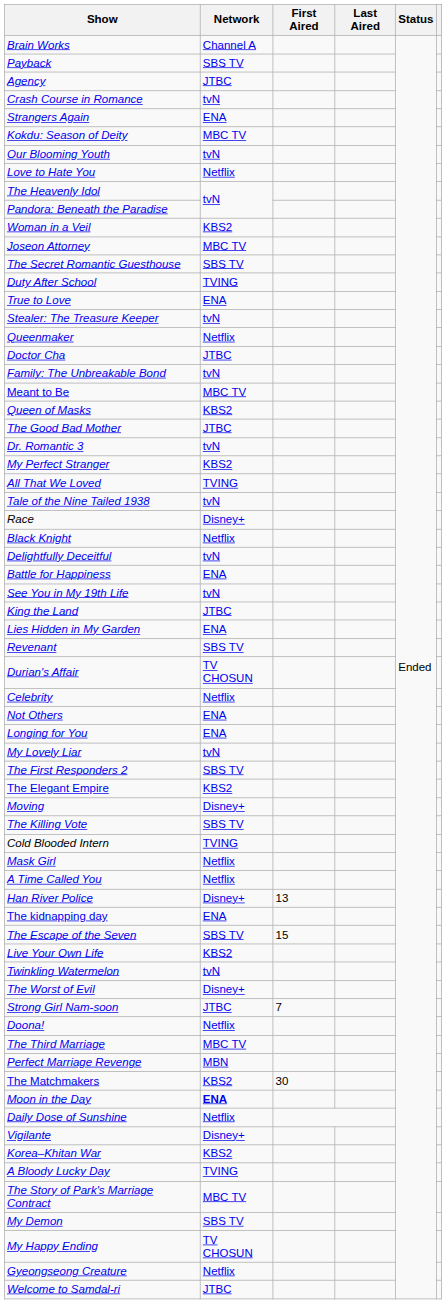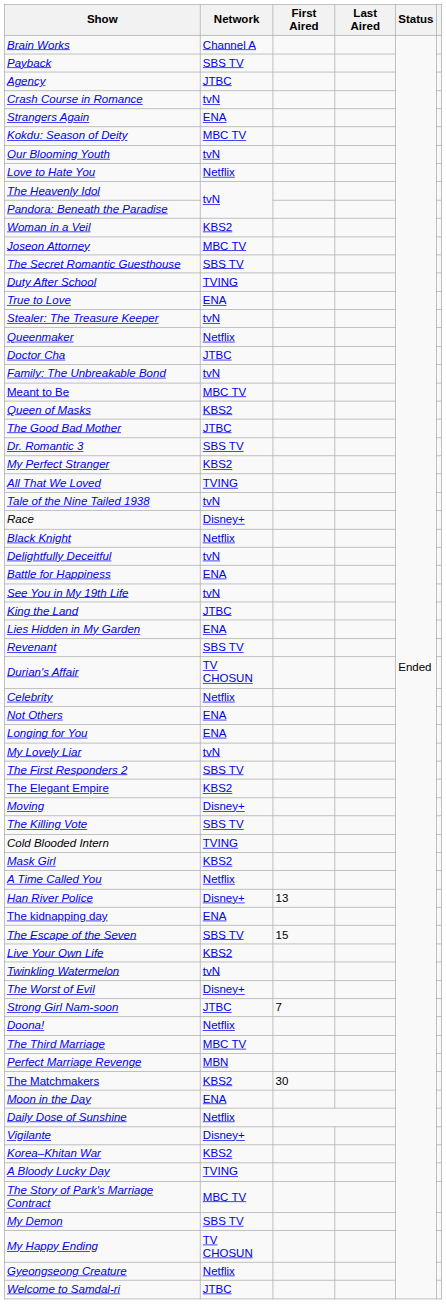 <table class="wikitable sortable">
 <tr>
 <th scope="col">Show</th>
 <th scope="col">Network</th>
 <th scope="col">First Aired</th>
 <th scope="col">Last Aired</th>
 <th scope="col">Status</th>
 <th class="unsortable" scope="col"></th>
 </tr>
 <tr>
 <td><em><a href='#'>Brain Works</a></em></td>
 <td><a href='#'>Channel A</a></td>
 <td></td>
 <td></td>
 <td rowspan="67">Ended</td>
 <td></td>
 </tr>
 <tr>
 <td><em><a href='#'>Payback</a></em></td>
 <td><a href='#'>SBS TV</a></td>
 <td></td>
 <td></td>
 <td></td>
 </tr>
 <tr>
 <td><em><a href='#'>Agency</a></em></td>
 <td><a href='#'>JTBC</a></td>
 <td></td>
 <td></td>
 <td></td>
 </tr>
 <tr>
 <td><em><a href='#'>Crash Course in Romance</a></em></td>
 <td><a href='#'>tvN</a></td>
 <td></td>
 <td></td>
 <td></td>
 </tr>
 <tr>
 <td><em><a href='#'>Strangers Again</a></em></td>
 <td><a href='#'>ENA</a></td>
 <td></td>
 <td></td>
 <td></td>
 </tr>
 <tr>
 <td><em><a href='#'>Kokdu: Season of Deity</a></em></td>
 <td><a href='#'>MBC TV</a></td>
 <td></td>
 <td></td>
 <td></td>
 </tr>
 <tr>
 <td><em><a href='#'>Our Blooming Youth</a></em></td>
 <td><a href='#'>tvN</a></td>
 <td></td>
 <td></td>
 <td></td>
 </tr>
 <tr>
 <td><em><a href='#'>Love to Hate You</a></em></td>
 <td><a href='#'>Netflix</a></td>
 <td></td>
 <td></td>
 <td></td>
 </tr>
 <tr>
 <td><em><a href='#'>The Heavenly Idol</a></em></td>
 <td rowspan="2"><a href='#'>tvN</a></td>
 <td></td>
 <td></td>
 <td></td>
 </tr>
 <tr>
 <td><em><a href='#'>Pandora: Beneath the Paradise</a></em></td>
 <td></td>
 <td></td>
 <td></td>
 </tr>
 <tr>
 <td><em><a href='#'>Woman in a Veil</a></em></td>
 <td><a href='#'>KBS2</a></td>
 <td></td>
 <td></td>
 <td></td>
 </tr>
 <tr>
 <td><em><a href='#'>Joseon Attorney</a></em></td>
 <td><a href='#'>MBC TV</a></td>
 <td></td>
 <td></td>
 <td></td>
 </tr>
 <tr>
 <td><em><a href='#'>The Secret Romantic Guesthouse</a></em></td>
 <td><a href='#'>SBS TV</a></td>
 <td></td>
 <td></td>
 <td></td>
 </tr>
 <tr>
 <td><em><a href='#'>Duty After School</a></em></td>
 <td><a href='#'>TVING</a></td>
 <td></td>
 <td></td>
 <td></td>
 </tr>
 <tr>
 <td><em><a href='#'>True to Love</a></em></td>
 <td><a href='#'>ENA</a></td>
 <td></td>
 <td></td>
 <td></td>
 </tr>
 <tr>
 <td><em><a href='#'>Stealer: The Treasure Keeper</a></em></td>
 <td><a href='#'>tvN</a></td>
 <td></td>
 <td></td>
 <td></td>
 </tr>
 <tr>
 <td><em><a href='#'>Queenmaker</a></em></td>
 <td><a href='#'>Netflix</a></td>
 <td></td>
 <td></td>
 <td></td>
 </tr>
 <tr>
 <td><em><a href='#'>Doctor Cha</a></em></td>
 <td><a href='#'>JTBC</a></td>
 <td></td>
 <td></td>
 <td></td>
 </tr>
 <tr>
 <td><em><a href='#'>Family: The Unbreakable Bond</a></em></td>
 <td><a href='#'>tvN</a></td>
 <td></td>
 <td></td>
 <td></td>
 </tr>
 <tr>
 <td><a href='#'>Meant to Be</a></td>
 <td><a href='#'>MBC TV</a></td>
 <td></td>
 <td></td>
 <td></td>
 </tr>
 <tr>
 <td><em><a href='#'>Queen of Masks</a></em></td>
 <td><a href='#'>KBS2</a></td>
 <td></td>
 <td></td>
 <td></td>
 </tr>
 <tr>
 <td><em><a href='#'>The Good Bad Mother</a></em></td>
 <td><a href='#'>JTBC</a></td>
 <td></td>
 <td></td>
 <td></td>
 </tr>
 <tr>
 <td><em><a href='#'>Dr. Romantic 3</a></em></td>
-<td><a href='#'>tvN</a></td>
+<td><a href='#'>SBS TV</a></td>
 <td></td>
 <td></td>
 <td></td>
 </tr>
 <tr>
 <td><em><a href='#'>My Perfect Stranger</a></em></td>
 <td><a href='#'>KBS2</a></td>
 <td></td>
 <td></td>
 <td></td>
 </tr>
 <tr>
 <td><em><a href='#'>All That We Loved</a></em></td>
 <td><a href='#'>TVING</a></td>
 <td></td>
 <td></td>
 <td></td>
 </tr>
 <tr>
 <td><em><a href='#'>Tale of the Nine Tailed 1938</a></em></td>
 <td><a href='#'>tvN</a></td>
 <td></td>
 <td></td>
 <td></td>
 </tr>
 <tr>
 <td><em>Race</em></td>
 <td><a href='#'>Disney+</a></td>
 <td></td>
 <td></td>
 <td></td>
 </tr>
 <tr>
 <td><em><a href='#'>Black Knight</a></em></td>
 <td><a href='#'>Netflix</a></td>
 <td></td>
 <td></td>
 <td></td>
 </tr>
 <tr>
 <td><em><a href='#'>Delightfully Deceitful</a></em></td>
 <td><a href='#'>tvN</a></td>
 <td></td>
 <td></td>
 <td></td>
 </tr>
 <tr>
 <td><em><a href='#'>Battle for Happiness</a></em></td>
 <td><a href='#'>ENA</a></td>
 <td></td>
 <td></td>
 <td></td>
 </tr>
 <tr>
 <td><em><a href='#'>See You in My 19th Life</a></em></td>
 <td><a href='#'>tvN</a></td>
 <td></td>
 <td></td>
 <td></td>
 </tr>
 <tr>
 <td><em><a href='#'>King the Land</a></em></td>
 <td><a href='#'>JTBC</a></td>
 <td></td>
 <td></td>
 <td></td>
 </tr>
 <tr>
 <td><em><a href='#'>Lies Hidden in My Garden</a></em></td>
 <td><a href='#'>ENA</a></td>
 <td></td>
 <td></td>
 <td></td>
 </tr>
 <tr>
 <td><em><a href='#'>Revenant</a></em></td>
 <td><a href='#'>SBS TV</a></td>
 <td></td>
 <td></td>
 <td></td>
 </tr>
 <tr>
 <td><em><a href='#'>Durian's Affair</a></em></td>
 <td><a href='#'>TV CHOSUN</a></td>
 <td></td>
 <td></td>
 <td></td>
 </tr>
 <tr>
 <td><em><a href='#'>Celebrity</a></em></td>
 <td><a href='#'>Netflix</a></td>
 <td></td>
 <td></td>
 <td></td>
 </tr>
 <tr>
 <td><em><a href='#'>Not Others</a></em></td>
 <td><a href='#'>ENA</a></td>
 <td></td>
 <td></td>
 <td></td>
 </tr>
 <tr>
 <td><em><a href='#'>Longing for You</a></em></td>
 <td><a href='#'>ENA</a></td>
 <td></td>
 <td></td>
 <td></td>
 </tr>
 <tr>
 <td><em><a href='#'>My Lovely Liar</a></em></td>
 <td><a href='#'>tvN</a></td>
 <td></td>
 <td></td>
 <td></td>
 </tr>
 <tr>
 <td><em><a href='#'>The First Responders 2</a></em></td>
 <td><a href='#'>SBS TV</a></td>
 <td></td>
 <td></td>
 <td></td>
 </tr>
 <tr>
 <td><a href='#'>The Elegant Empire</a></td>
 <td><a href='#'>KBS2</a></td>
 <td></td>
 <td></td>
 <td></td>
 </tr>
 <tr>
 <td><em><a href='#'>Moving</a></em></td>
 <td><a href='#'>Disney+</a></td>
 <td></td>
 <td></td>
 <td></td>
 </tr>
 <tr>
 <td><em><a href='#'>The Killing Vote</a></em></td>
 <td><a href='#'>SBS TV</a></td>
 <td></td>
 <td></td>
 <td></td>
 </tr>
 <tr>
 <td><em>Cold Blooded Intern</em></td>
 <td><a href='#'>TVING</a></td>
 <td></td>
 <td></td>
 <td></td>
 </tr>
 <tr>
 <td><em><a href='#'>Mask Girl</a></em></td>
-<td><a href='#'>Netflix</a></td>
+<td><a href='#'>KBS2</a></td>
 <td></td>
 <td></td>
 <td></td>
 </tr>
 <tr>
 <td><em><a href='#'>A Time Called You</a></em></td>
 <td><a href='#'>Netflix</a></td>
 <td></td>
 <td></td>
 <td></td>
 </tr>
 <tr>
 <td><em><a href='#'>Han River Police</a></em></td>
 <td><a href='#'>Disney+</a></td>
 <td> 13</td>
 <td></td>
 <td></td>
 </tr>
 <tr>
 <td><a href='#'>The kidnapping day</a></td>
 <td><a href='#'>ENA</a></td>
 <td></td>
 <td></td>
 <td></td>
 </tr>
 <tr>
 <td><em><a href='#'>The Escape of the Seven</a></em></td>
 <td><a href='#'>SBS TV</a></td>
 <td> 15</td>
 <td></td>
 <td></td>
 </tr>
 <tr>
 <td><em><a href='#'>Live Your Own Life</a></em></td>
 <td><a href='#'>KBS2</a></td>
 <td></td>
 <td></td>
 <td></td>
 </tr>
 <tr>
 <td><em><a href='#'>Twinkling Watermelon</a></em></td>
 <td><a href='#'>tvN</a></td>
 <td></td>
 <td></td>
 <td></td>
 </tr>
 <tr>
 <td><em><a href='#'>The Worst of Evil</a></em></td>
 <td><a href='#'>Disney+</a></td>
 <td></td>
 <td></td>
 <td></td>
 </tr>
 <tr>
 <td><em><a href='#'>Strong Girl Nam-soon</a></em></td>
 <td><a href='#'>JTBC</a></td>
 <td> 7</td>
 <td></td>
 <td></td>
 </tr>
 <tr>
 <td><em><a href='#'>Doona!</a></em></td>
 <td><a href='#'>Netflix</a></td>
 <td></td>
 <td></td>
 <td></td>
 </tr>
 <tr>
 <td><em><a href='#'>The Third Marriage</a></em></td>
 <td><a href='#'>MBC TV</a></td>
 <td></td>
 <td></td>
 <td></td>
 </tr>
 <tr>
 <td><em><a href='#'>Perfect Marriage Revenge</a></em></td>
 <td><a href='#'>MBN</a></td>
 <td></td>
 <td></td>
 <td></td>
 </tr>
 <tr>
 <td><a href='#'>The Matchmakers</a></td>
 <td><a href='#'>KBS2</a></td>
 <td> 30</td>
 <td></td>
 <td></td>
 </tr>
 <tr>
 <td><em><a href='#'>Moon in the Day</a></em></td>
-<td><strong><a href='#'>ENA</a></strong></td>
+<td><a href='#'>ENA</a></td>
 <td></td>
 <td></td>
 <td></td>
 </tr>
 <tr>
 <td><em><a href='#'>Daily Dose of Sunshine</a></em></td>
 <td><a href='#'>Netflix</a></td>
 <td colspan="2" style="text-align:center"></td>
 <td></td>
 </tr>
 <tr>
 <td><em><a href='#'>Vigilante</a></em></td>
 <td><a href='#'>Disney+</a></td>
 <td></td>
 <td></td>
 <td></td>
 </tr>
 <tr>
 <td><em><a href='#'>Korea–Khitan War</a></em></td>
 <td><a href='#'>KBS2</a></td>
 <td></td>
 <td></td>
 <td></td>
 </tr>
 <tr>
 <td><em><a href='#'>A Bloody Lucky Day</a></em></td>
 <td><a href='#'>TVING</a></td>
 <td></td>
 <td></td>
 <td></td>
 </tr>
 <tr>
 <td><em><a href='#'>The Story of Park's Marriage Contract</a></em></td>
 <td><a href='#'>MBC TV</a></td>
 <td></td>
 <td></td>
 <td></td>
 </tr>
 <tr>
 <td><em><a href='#'>My Demon</a></em></td>
 <td><a href='#'>SBS TV</a></td>
 <td></td>
 <td></td>
 <td></td>
 </tr>
 <tr>
 <td><em><a href='#'>My Happy Ending</a></em></td>
 <td><a href='#'>TV CHOSUN</a></td>
 <td></td>
 <td></td>
 <td></td>
 </tr>
 <tr>
 <td><em><a href='#'>Gyeongseong Creature</a></em></td>
 <td><a href='#'>Netflix</a></td>
 <td></td>
 <td></td>
 <td></td>
 </tr>
 <tr>
 <td><em><a href='#'>Welcome to Samdal-ri</a></em></td>
 <td><a href='#'>JTBC</a></td>
 <td></td>
 <td></td>
 <td></td>
 </tr>
 </table>
